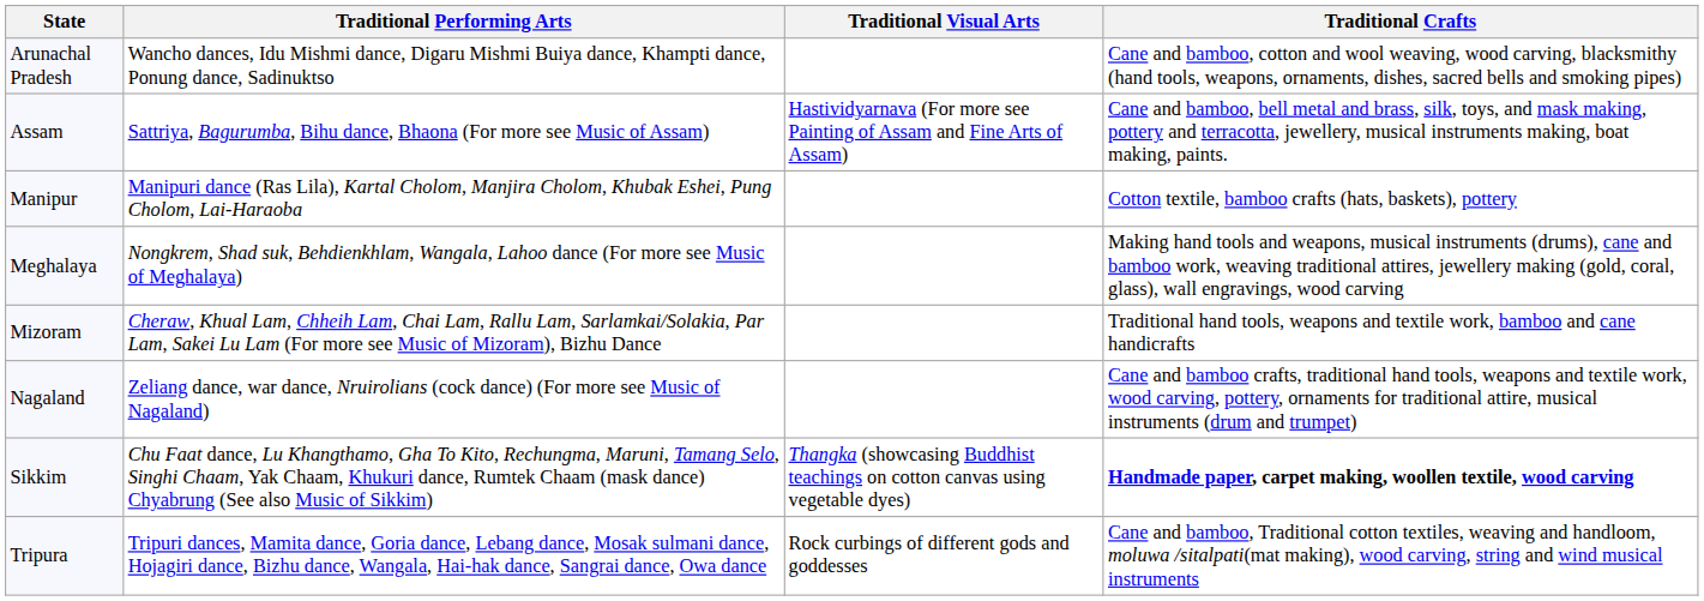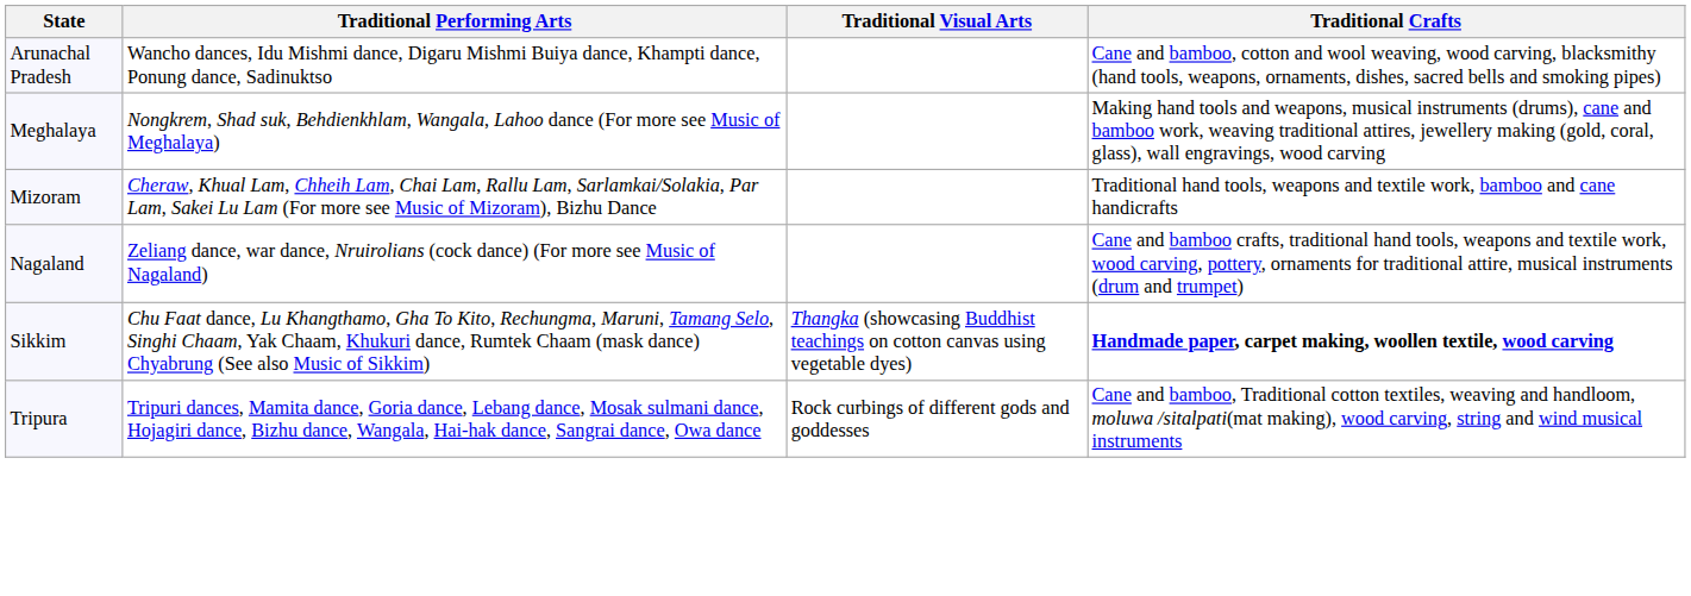 <table class="wikitable" style="font-size:0.9em; min-width:70%; text-align:left; background:#fff;">
 <tr>
 <th>State</th>
 <th>Traditional <a href='#'>Performing Arts</a></th>
 <th>Traditional <a href='#'>Visual Arts</a></th>
 <th>Traditional <a href='#'>Crafts</a></th>
 </tr>
 <tr>
 <td style="background:#f7f7fe;">Arunachal Pradesh</td>
 <td>Wancho dances, Idu Mishmi dance, Digaru Mishmi Buiya dance, Khampti dance, Ponung dance, Sadinuktso</td>
 <td></td>
 <td><a href='#'>Cane</a> and <a href='#'>bamboo</a>, cotton and wool weaving, wood carving, blacksmithy (hand tools, weapons, ornaments, dishes, sacred bells and smoking pipes)</td>
-</tr>
-<tr>
-<td style="background:#f7f7fe;">Assam</td>
-<td><a href='#'>Sattriya</a>, <em><a href='#'>Bagurumba</a></em>, <a href='#'>Bihu dance</a>, <a href='#'>Bhaona</a> (For more see <a href='#'>Music of Assam</a>)</td>
-<td><a href='#'>Hastividyarnava</a> (For more see <a href='#'>Painting of Assam</a> and    <a href='#'>Fine Arts of Assam</a>)</td>
-<td><a href='#'>Cane</a> and <a href='#'>bamboo</a>, <a href='#'>bell metal and brass</a>, <a href='#'>silk</a>, toys, and <a href='#'>mask making</a>, <a href='#'>pottery</a> and <a href='#'>terracotta</a>, jewellery, musical instruments making, boat making, paints.</td>
-</tr>
-<tr>
-<td style="background:#f7f7fe;">Manipur</td>
-<td><a href='#'>Manipuri dance</a> (Ras Lila), <em>Kartal Cholom</em>, <em>Manjira Cholom</em>, <em>Khubak Eshei</em>, <em>Pung Cholom</em>, <em>Lai-Haraoba</em></td>
-<td></td>
-<td><a href='#'>Cotton</a> textile, <a href='#'>bamboo</a> crafts (hats, baskets), <a href='#'>pottery</a></td>
 </tr>
 <tr>
 <td style="background:#f7f7fe;">Meghalaya</td>
 <td><em>Nongkrem</em>, <em>Shad suk</em>, <em>Behdienkhlam</em>, <em>Wangala</em>, <em>Lahoo</em> dance (For more see <a href='#'>Music of Meghalaya</a>)</td>
 <td></td>
 <td>Making hand tools and weapons, musical instruments (drums), <a href='#'>cane</a> and <a href='#'>bamboo</a> work, weaving traditional attires, jewellery making (gold, coral, glass), wall engravings, wood carving</td>
 </tr>
 <tr>
 <td style="background:#f7f7fe;">Mizoram</td>
 <td><em><a href='#'>Cheraw</a></em>, <em>Khual Lam</em>, <em><a href='#'>Chheih Lam</a></em>, <em>Chai Lam</em>, <em>Rallu Lam</em>, <em>Sarlamkai/Solakia</em>, <em>Par Lam</em>, <em>Sakei Lu Lam</em> (For more see <a href='#'>Music of Mizoram</a>), Bizhu Dance</td>
 <td></td>
 <td>Traditional hand tools, weapons and textile work, <a href='#'>bamboo</a> and <a href='#'>cane</a> handicrafts</td>
 </tr>
 <tr>
 <td style="background:#f7f7fe;">Nagaland</td>
 <td><a href='#'>Zeliang</a> dance, war dance, <em>Nruirolians</em> (cock dance) (For more see <a href='#'>Music of Nagaland</a>)</td>
 <td></td>
 <td><a href='#'>Cane</a> and <a href='#'>bamboo</a> crafts, traditional hand tools, weapons and textile work, <a href='#'>wood carving</a>, <a href='#'>pottery</a>, ornaments for traditional attire, musical instruments (<a href='#'>drum</a> and <a href='#'>trumpet</a>)</td>
 </tr>
 <tr>
 <td style="background:#f7f7fe;">Sikkim</td>
 <td><em>Chu Faat</em> dance, <em>Lu Khangthamo</em>, <em>Gha To Kito</em>, <em>Rechungma</em>, <em>Maruni</em>, <em><a href='#'>Tamang Selo</a></em>, <em>Singhi Chaam</em>, Yak Chaam, <a href='#'>Khukuri</a> dance, Rumtek Chaam (mask dance) <a href='#'>Chyabrung</a> (See also <a href='#'>Music of Sikkim</a>)</td>
 <td><em><a href='#'>Thangka</a></em> (showcasing <a href='#'>Buddhist teachings</a> on cotton canvas using vegetable dyes)</td>
 <td><strong><a href='#'>Handmade paper</a>, carpet making, woollen textile, <a href='#'>wood carving</a></strong></td>
 </tr>
 <tr>
 <td style="background:#f7f7fe;">Tripura</td>
 <td><a href='#'>Tripuri dances</a>, <a href='#'>Mamita dance</a>, <a href='#'>Goria dance</a>, <a href='#'>Lebang dance</a>, <a href='#'>Mosak sulmani dance</a>, <a href='#'>Hojagiri dance</a>, <a href='#'>Bizhu dance</a>, <a href='#'>Wangala</a>, <a href='#'>Hai-hak dance</a>, <a href='#'>Sangrai dance</a>, <a href='#'>Owa dance</a></td>
 <td>Rock curbings of different gods and goddesses</td>
 <td><a href='#'>Cane</a> and <a href='#'>bamboo</a>, Traditional cotton textiles, weaving and handloom, <em>moluwa /sitalpati</em>(mat making), <a href='#'>wood carving</a>, <a href='#'>string</a> and <a href='#'>wind musical instruments</a></td>
 </tr>
 </table>
